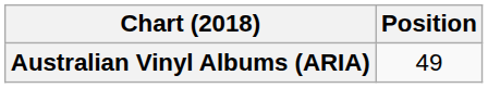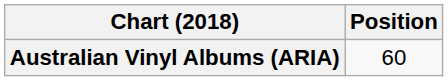 <table class="wikitable sortable plainrowheaders" style="text-align:center">
 <tr>
 <th scope="col">Chart (2018)</th>
 <th scope="col">Position</th>
 </tr>
 <tr>
 <th scope="row">Australian Vinyl Albums (ARIA)</th>
-<td>49</td>
+<td>60</td>
 </tr>
 </table>
